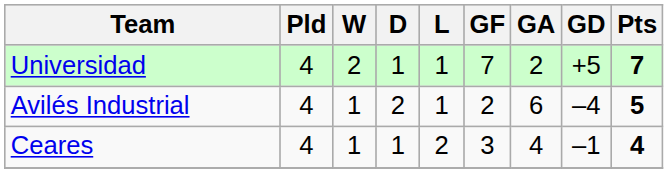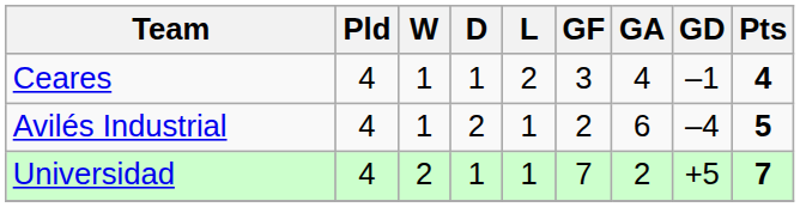 <table class="wikitable" style="text-align: center;">
 <tr>
 <th width=165>Team</th>
 <th width=20>Pld</th>
 <th width=20>W</th>
 <th width=20>D</th>
 <th width=20>L</th>
 <th width=20>GF</th>
 <th width=20>GA</th>
 <th width=20>GD</th>
 <th width=20>Pts</th>
+</tr>
+<tr>
+<td align=left><a href='#'>Ceares</a></td>
+<td>4</td>
+<td>1</td>
+<td>1</td>
+<td>2</td>
+<td>3</td>
+<td>4</td>
+<td>–1</td>
+<td><strong>4</strong></td>
+</tr>
+<tr>
+<td align=left><a href='#'>Avilés Industrial</a></td>
+<td>4</td>
+<td>1</td>
+<td>2</td>
+<td>1</td>
+<td>2</td>
+<td>6</td>
+<td>–4</td>
+<td><strong>5</strong></td>
 </tr>
 <tr bgcolor=#ccffcc>
 <td align=left><a href='#'>Universidad</a></td>
 <td>4</td>
 <td>2</td>
 <td>1</td>
 <td>1</td>
 <td>7</td>
 <td>2</td>
 <td>+5</td>
 <td><strong>7</strong></td>
 </tr>
 <tr>
-<td align=left><a href='#'>Avilés Industrial</a></td>
-<td>4</td>
-<td>1</td>
-<td>2</td>
-<td>1</td>
-<td>2</td>
-<td>6</td>
-<td>–4</td>
-<td><strong>5</strong></td>
-</tr>
-<tr>
-<td align=left><a href='#'>Ceares</a></td>
-<td>4</td>
-<td>1</td>
-<td>1</td>
-<td>2</td>
-<td>3</td>
-<td>4</td>
-<td>–1</td>
-<td><strong>4</strong></td>
-</tr>
-<tr>
 </tr>
 </table>
